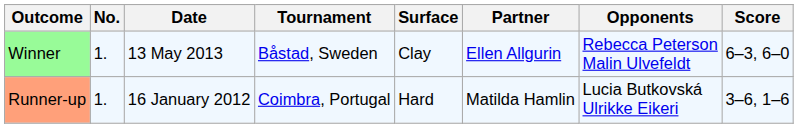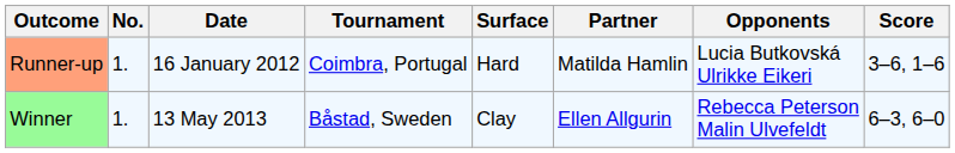 <table class="sortable wikitable" style=font-size:97%>
 <tr>
 <th>Outcome</th>
 <th>No.</th>
 <th>Date</th>
 <th>Tournament</th>
 <th>Surface</th>
 <th>Partner</th>
 <th>Opponents</th>
 <th>Score</th>
 </tr>
 <tr style="background:#f0f8ff;">
+<td style="background:#ffa07a;">Runner-up</td>
+<td>1.</td>
+<td>16 January 2012</td>
+<td><a href='#'>Coimbra</a>, Portugal</td>
+<td>Hard</td>
+<td> Matilda Hamlin</td>
+<td> Lucia Butkovská <br>  <a href='#'>Ulrikke Eikeri</a></td>
+<td>3–6, 1–6</td>
+</tr>
+<tr style="background:#f0f8ff;">
 <td style="background:#98fb98;">Winner</td>
 <td>1.</td>
 <td>13 May 2013</td>
 <td><a href='#'>Båstad</a>, Sweden</td>
 <td>Clay</td>
 <td> <a href='#'>Ellen Allgurin</a></td>
 <td> <a href='#'>Rebecca Peterson</a> <br>  <a href='#'>Malin Ulvefeldt</a></td>
 <td>6–3, 6–0</td>
 </tr>
-<tr style="background:#f0f8ff;">
-<td style="background:#ffa07a;">Runner-up</td>
-<td>1.</td>
-<td>16 January 2012</td>
-<td><a href='#'>Coimbra</a>, Portugal</td>
-<td>Hard</td>
-<td> Matilda Hamlin</td>
-<td> Lucia Butkovská <br>  <a href='#'>Ulrikke Eikeri</a></td>
-<td>3–6, 1–6</td>
-</tr>
 </table>
